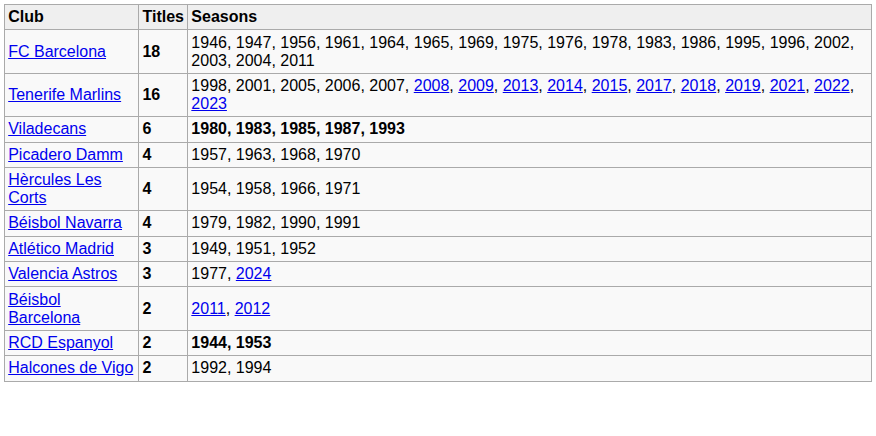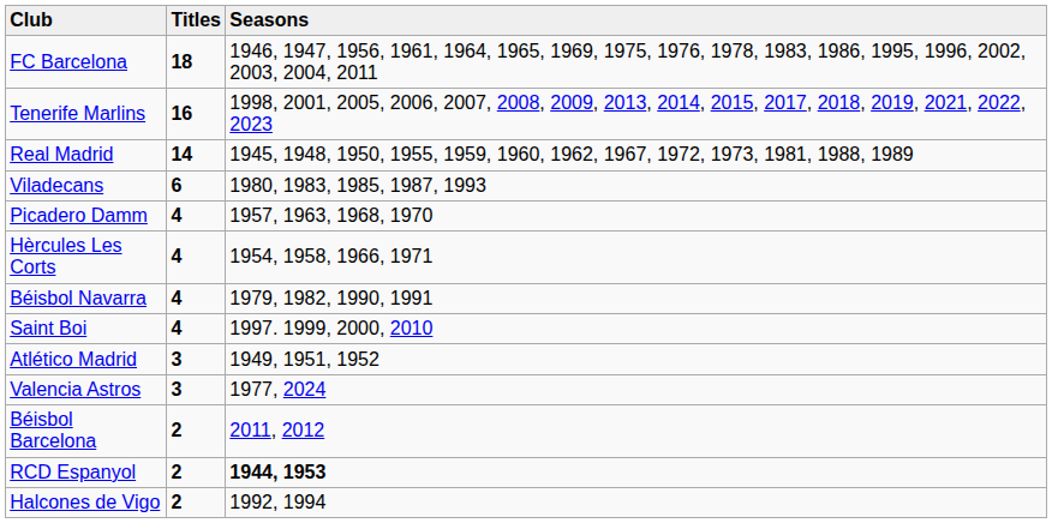 <table class = wikitable>
 <tr>
 <td bgcolor=efefef><strong>Club</strong></td>
 <td bgcolor=efefef><strong>Titles</strong></td>
 <td bgcolor=efefef><strong>Seasons</strong></td>
 </tr>
 <tr>
 <td> <a href='#'>FC Barcelona</a></td>
 <td><strong>18</strong></td>
 <td>1946, 1947, 1956, 1961, 1964, 1965, 1969, 1975, 1976, 1978, 1983, 1986, 1995, 1996, 2002, 2003, 2004, 2011</td>
 </tr>
 <tr>
 <td> <a href='#'>Tenerife Marlins</a></td>
 <td><strong>16</strong></td>
 <td>1998, 2001, 2005, 2006, 2007, <a href='#'>2008</a>, <a href='#'>2009</a>, <a href='#'>2013</a>, <a href='#'>2014</a>, <a href='#'>2015</a>, <a href='#'>2017</a>, <a href='#'>2018</a>, <a href='#'>2019</a>, <a href='#'>2021</a>, <a href='#'>2022</a>, <a href='#'>2023</a></td>
 </tr>
 <tr>
+<td> <a href='#'>Real Madrid</a></td>
+<td><strong>14</strong></td>
+<td>1945, 1948, 1950, 1955, 1959, 1960, 1962, 1967, 1972, 1973, 1981, 1988, 1989</td>
+</tr>
+<tr>
 <td> <a href='#'>Viladecans</a></td>
 <td><strong>6</strong></td>
-<td><strong>1980, 1983, 1985, 1987, 1993</strong></td>
+<td>1980, 1983, 1985, 1987, 1993</td>
 </tr>
 <tr>
 <td> <a href='#'>Picadero Damm</a></td>
 <td><strong>4</strong></td>
 <td>1957, 1963, 1968, 1970</td>
 </tr>
 <tr>
 <td> <a href='#'>Hèrcules Les Corts</a></td>
 <td><strong>4</strong></td>
 <td>1954, 1958, 1966, 1971</td>
 </tr>
 <tr>
 <td> <a href='#'>Béisbol Navarra</a></td>
 <td><strong>4</strong></td>
 <td>1979, 1982, 1990, 1991</td>
+</tr>
+<tr>
+<td> <a href='#'>Saint Boi</a></td>
+<td><strong>4</strong></td>
+<td>1997. 1999, 2000, <a href='#'>2010</a></td>
 </tr>
 <tr>
 <td> <a href='#'>Atlético Madrid</a></td>
 <td><strong>3</strong></td>
 <td>1949, 1951, 1952</td>
 </tr>
 <tr>
 <td> <a href='#'>Valencia Astros</a></td>
 <td><strong>3</strong></td>
 <td>1977, <a href='#'>2024</a></td>
 </tr>
 <tr>
 <td> <a href='#'>Béisbol Barcelona</a></td>
 <td><strong>2</strong></td>
 <td><a href='#'>2011</a>, <a href='#'>2012</a></td>
 </tr>
 <tr>
 <td> <a href='#'>RCD Espanyol</a></td>
 <td><strong>2</strong></td>
 <td><strong>1944, 1953</strong></td>
 </tr>
 <tr>
 <td> <a href='#'>Halcones de Vigo</a></td>
 <td><strong>2</strong></td>
 <td>1992, 1994</td>
 </tr>
 </table>
